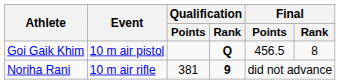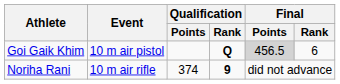 <table class="wikitable" style="font-size:90%;">
 <tr>
 <th rowspan=2>Athlete</th>
 <th rowspan=2>Event</th>
 <th colspan=2>Qualification</th>
 <th colspan=2>Final</th>
 </tr>
 <tr style="font-size:95%">
 <th>Points</th>
 <th>Rank</th>
 <th>Points</th>
 <th>Rank</th>
 </tr>
 <tr align=center>
 <td align=left><a href='#'>Goi Gaik Khim</a></td>
 <td align=left><a href='#'>10 m air pistol</a></td>
 <td></td>
 <td><strong>Q</strong></td>
-<td>456.5</td>
-<td>8</td>
+<td style="background: lightgrey;">456.5</td>
+<td>6</td>
 </tr>
 <tr align=center>
 <td align=left><a href='#'>Noriha Rani</a></td>
 <td align=left><a href='#'>10 m air rifle</a></td>
-<td>381</td>
+<td>374</td>
 <td><strong>9</strong></td>
 <td colspan=2>did not advance</td>
 </tr>
 </table>
